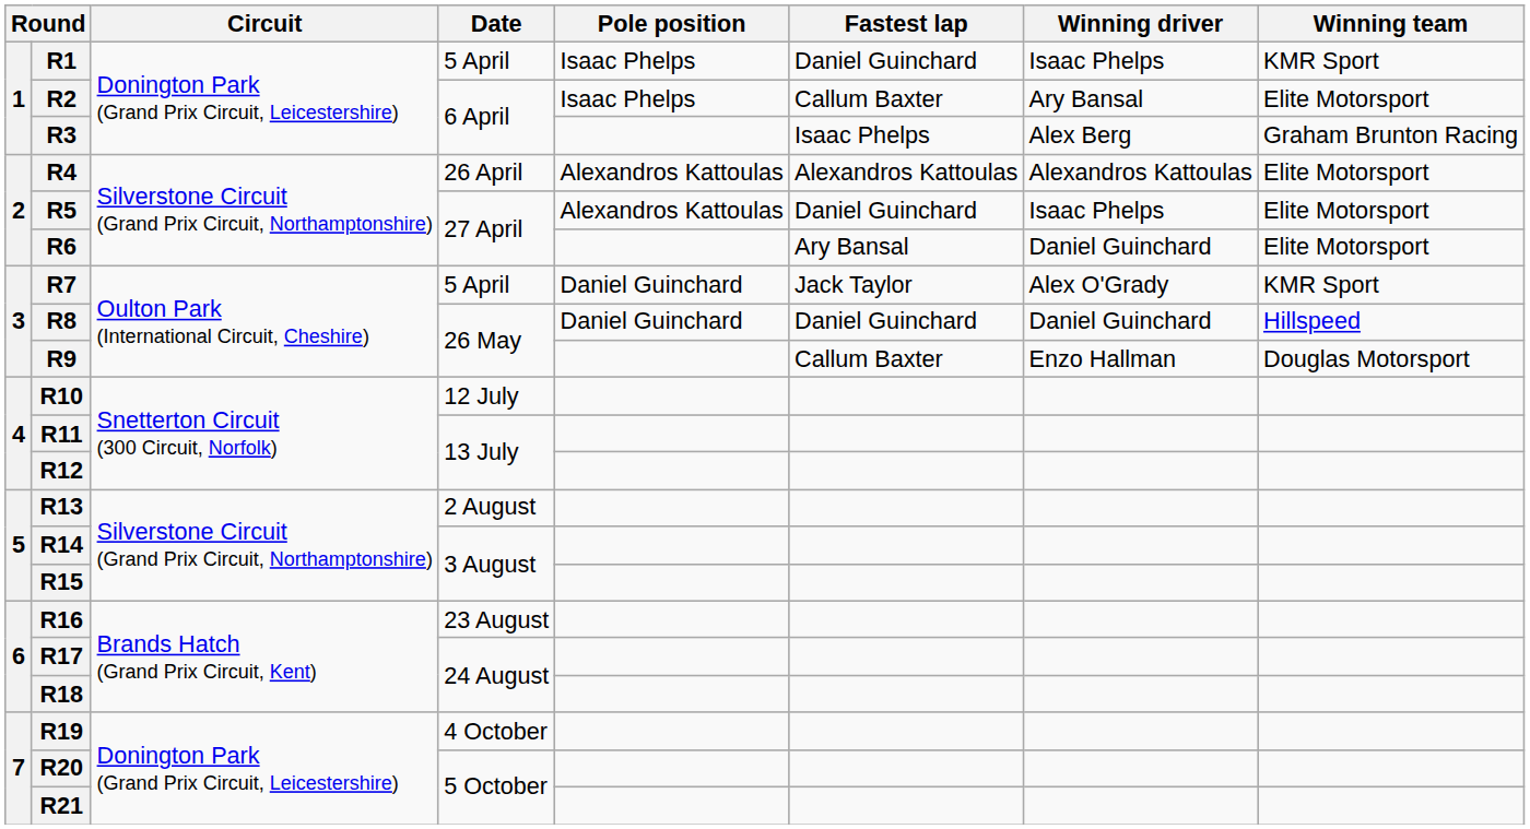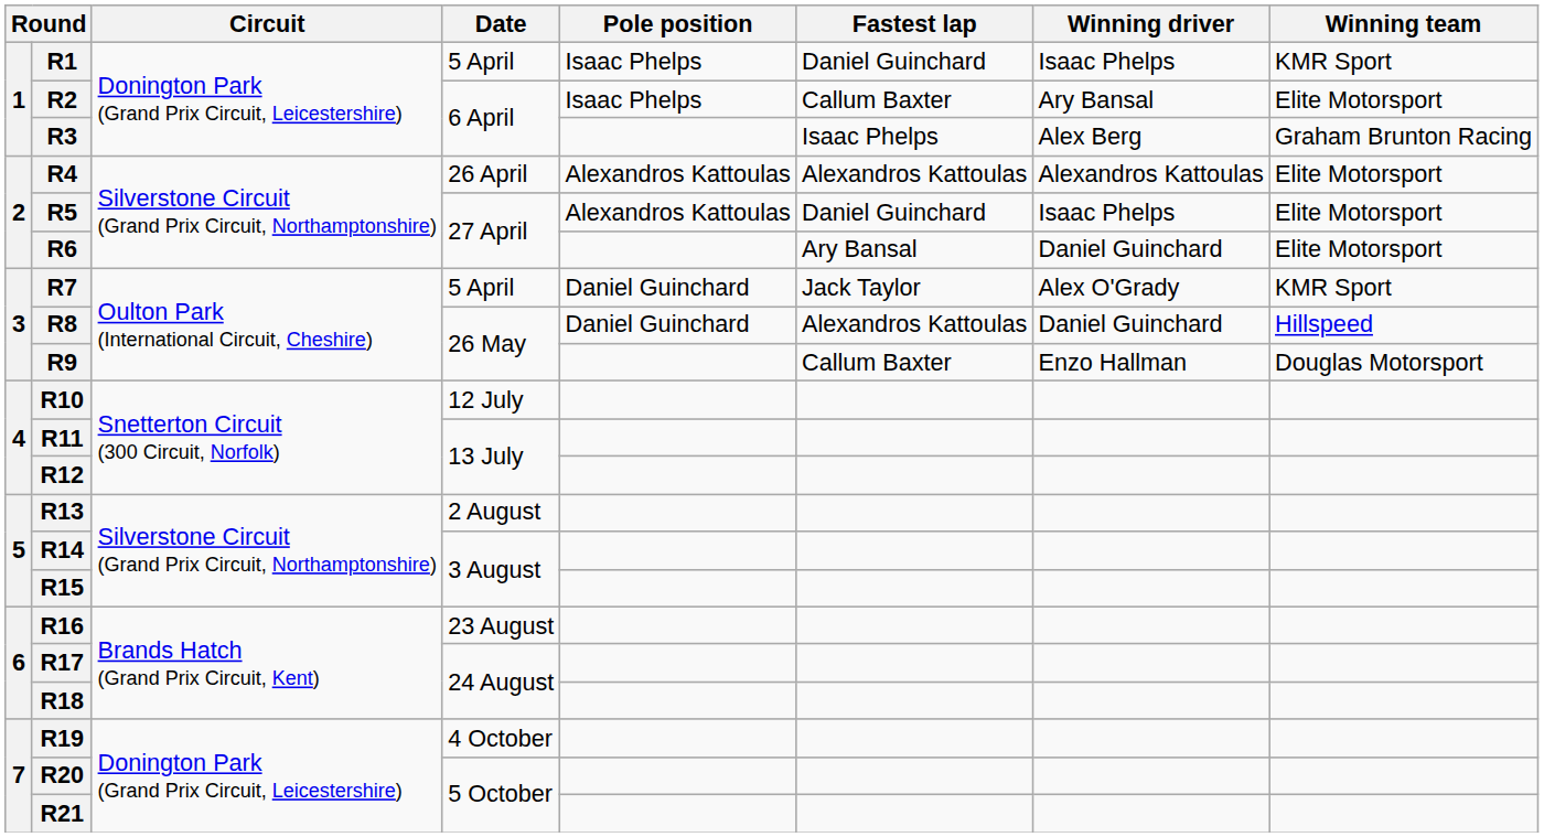 <table class="wikitable" style="font-size: 85%">
 <tr>
 <th colspan="2">Round</th>
 <th>Circuit</th>
 <th>Date</th>
 <th>Pole position</th>
 <th>Fastest lap</th>
 <th>Winning driver</th>
 <th>Winning team</th>
 </tr>
 <tr>
 <th rowspan="3">1</th>
 <th>R1</th>
 <td rowspan="3"><a href='#'>Donington Park</a><br><small>(Grand Prix Circuit, <a href='#'>Leicestershire</a>)</small></td>
 <td>5 April</td>
 <td nowrap> Isaac Phelps</td>
 <td align="left" nowrap=""> Daniel Guinchard</td>
 <td nowrap> Isaac Phelps</td>
 <td> KMR Sport</td>
 </tr>
 <tr>
 <th>R2</th>
 <td rowspan="2">6 April</td>
 <td> Isaac Phelps</td>
 <td align="left"> Callum Baxter</td>
 <td> Ary Bansal</td>
 <td> Elite Motorsport</td>
 </tr>
 <tr>
 <th>R3</th>
 <td></td>
 <td nowrap> Isaac Phelps</td>
 <td> Alex Berg</td>
 <td nowrap> Graham Brunton Racing</td>
 </tr>
 <tr>
 <th rowspan="3">2</th>
 <th>R4</th>
 <td rowspan="3"><a href='#'>Silverstone Circuit</a><br><small>(Grand Prix Circuit, <a href='#'>Northamptonshire</a>)</small></td>
 <td>26 April</td>
 <td> Alexandros Kattoulas</td>
 <td> Alexandros Kattoulas</td>
 <td> Alexandros Kattoulas</td>
 <td> Elite Motorsport</td>
 </tr>
 <tr>
 <th>R5</th>
 <td rowspan="2">27 April</td>
 <td> Alexandros Kattoulas</td>
 <td> Daniel Guinchard</td>
 <td> Isaac Phelps</td>
 <td> Elite Motorsport</td>
 </tr>
 <tr>
 <th>R6</th>
 <td align="center"></td>
 <td> Ary Bansal</td>
 <td> Daniel Guinchard</td>
 <td> Elite Motorsport</td>
 </tr>
 <tr>
 <th rowspan="3">3</th>
 <th>R7</th>
 <td rowspan="3"><a href='#'>Oulton Park</a><br><small>(International Circuit, <a href='#'>Cheshire</a>)</small></td>
 <td>5 April</td>
 <td align="left"> Daniel Guinchard</td>
 <td align="left"> Jack Taylor</td>
 <td align="left"> Alex O'Grady</td>
 <td> KMR Sport</td>
 </tr>
 <tr>
 <th>R8</th>
 <td rowspan="2">26 May</td>
 <td align="left"> Daniel Guinchard</td>
-<td align="left" nowrap=""> Daniel Guinchard</td>
+<td> Alexandros Kattoulas</td>
 <td align="left"> Daniel Guinchard</td>
 <td> <a href='#'>Hillspeed</a></td>
 </tr>
 <tr>
 <th>R9</th>
 <td></td>
 <td align="left"> Callum Baxter</td>
 <td align="left"> Enzo Hallman</td>
 <td> Douglas Motorsport</td>
 </tr>
 <tr>
 <th rowspan="3">4</th>
 <th>R10</th>
 <td rowspan="3"><a href='#'>Snetterton Circuit</a><br><small>(300 Circuit, <a href='#'>Norfolk</a>)</small></td>
 <td>12 July</td>
 <td></td>
 <td></td>
 <td></td>
 <td></td>
 </tr>
 <tr>
 <th>R11</th>
 <td rowspan="2">13 July</td>
 <td></td>
 <td></td>
 <td></td>
 <td></td>
 </tr>
 <tr>
 <th>R12</th>
 <td></td>
 <td></td>
 <td></td>
 <td></td>
 </tr>
 <tr>
 <th rowspan="3">5</th>
 <th>R13</th>
 <td rowspan="3" nowrap><a href='#'>Silverstone Circuit</a><br><small>(Grand Prix Circuit, <a href='#'>Northamptonshire</a>)</small></td>
 <td>2 August</td>
 <td></td>
 <td></td>
 <td></td>
 <td></td>
 </tr>
 <tr>
 <th>R14</th>
 <td rowspan="2">3 August</td>
 <td></td>
 <td></td>
 <td></td>
 <td></td>
 </tr>
 <tr>
 <th>R15</th>
 <td></td>
 <td></td>
 <td></td>
 <td></td>
 </tr>
 <tr>
 <th rowspan="3">6</th>
 <th>R16</th>
 <td rowspan="3"><a href='#'>Brands Hatch</a><br><small>(Grand Prix Circuit, <a href='#'>Kent</a>)</small></td>
 <td>23 August</td>
 <td></td>
 <td></td>
 <td></td>
 <td></td>
 </tr>
 <tr>
 <th>R17</th>
 <td rowspan="2" nowrap>24 August</td>
 <td></td>
 <td></td>
 <td></td>
 <td></td>
 </tr>
 <tr>
 <th>R18</th>
 <td></td>
 <td></td>
 <td></td>
 <td></td>
 </tr>
 <tr>
 <th rowspan="3">7</th>
 <th>R19</th>
 <td rowspan="3"><a href='#'>Donington Park</a><br><small>(Grand Prix Circuit, <a href='#'>Leicestershire</a>)</small></td>
 <td>4 October</td>
 <td></td>
 <td></td>
 <td></td>
 <td></td>
 </tr>
 <tr>
 <th>R20</th>
 <td rowspan="2">5 October</td>
 <td></td>
 <td></td>
 <td></td>
 <td></td>
 </tr>
 <tr>
 <th>R21</th>
 <td></td>
 <td></td>
 <td></td>
 <td></td>
 </tr>
 </table>
